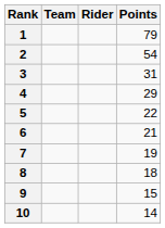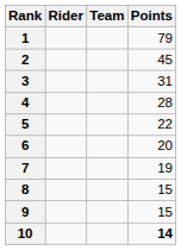 <table class="wikitable">
 <tr>
 <th scope="col">Rank</th>
+<th scope="col">Rider</th>
 <th scope="col">Team</th>
-<th scope="col">Rider</th>
 <th scope="col">Points</th>
 </tr>
 <tr>
 <th scope="row">1</th>
+<td> </td>
 <td></td>
-<td> </td>
 <td style="text-align:right;">79</td>
 </tr>
 <tr>
 <th scope="row">2</th>
 <td></td>
 <td></td>
-<td style="text-align:right;">54</td>
+<td style="text-align:right;">45</td>
 </tr>
 <tr>
 <th scope="row">3</th>
 <td></td>
 <td></td>
 <td style="text-align:right;">31</td>
 </tr>
 <tr>
 <th scope="row">4</th>
 <td></td>
 <td></td>
-<td style="text-align:right;">29</td>
+<td style="text-align:right;">28</td>
 </tr>
 <tr>
 <th scope="row">5</th>
 <td></td>
 <td></td>
 <td style="text-align:right;">22</td>
 </tr>
 <tr>
 <th scope="row">6</th>
 <td></td>
 <td></td>
-<td style="text-align:right;">21</td>
+<td style="text-align:right;">20</td>
 </tr>
 <tr>
 <th scope="row">7</th>
 <td></td>
 <td></td>
 <td style="text-align:right;">19</td>
 </tr>
 <tr>
 <th scope="row">8</th>
 <td></td>
 <td></td>
-<td style="text-align:right;">18</td>
+<td style="text-align:right;">15</td>
 </tr>
 <tr>
 <th scope="row">9</th>
 <td></td>
 <td></td>
 <td style="text-align:right;">15</td>
 </tr>
 <tr>
 <th scope="row">10</th>
 <td></td>
 <td></td>
-<td style="text-align:right;">14</td>
+<td style="text-align:right;"><strong>14</strong></td>
 </tr>
 </table>
